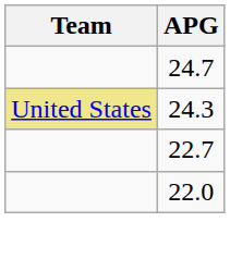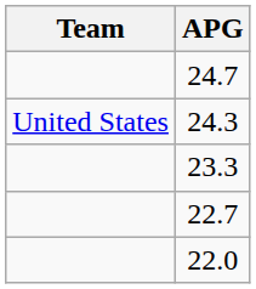 <table class=wikitable>
 <tr>
 <th>Team</th>
 <th>APG</th>
 </tr>
 <tr>
 <td></td>
 <td align=center>24.7</td>
 </tr>
 <tr>
-<td style="background: khaki;"> <a href='#'>United States</a></td>
+<td> <a href='#'>United States</a></td>
 <td align=center>24.3</td>
+</tr>
+<tr>
+<td></td>
+<td align=center>23.3</td>
 </tr>
 <tr>
 <td></td>
 <td align=center>22.7</td>
 </tr>
 <tr>
 <td></td>
 <td align=center>22.0</td>
 </tr>
 </table>
